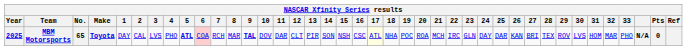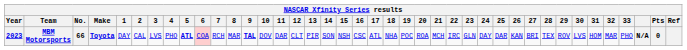 <table class="wikitable" style="text-align:center; font-size:75%">
 <tr>
 <th colspan=40><a href='#'>NASCAR Xfinity Series</a> results</th>
 </tr>
 <tr>
 <th>Year</th>
 <th>Team</th>
 <th>No.</th>
 <th>Make</th>
 <th>1</th>
 <th>2</th>
 <th>3</th>
 <th>4</th>
 <th>5</th>
 <th>6</th>
 <th>7</th>
 <th>8</th>
 <th>9</th>
 <th>10</th>
 <th>11</th>
 <th>12</th>
 <th>13</th>
 <th>14</th>
 <th>15</th>
 <th>16</th>
 <th>17</th>
 <th>18</th>
 <th>19</th>
 <th>20</th>
 <th>21</th>
 <th>22</th>
 <th>23</th>
 <th>24</th>
 <th>25</th>
 <th>26</th>
 <th>27</th>
 <th>28</th>
 <th>29</th>
 <th>30</th>
 <th>31</th>
 <th>32</th>
 <th>33</th>
 <th></th>
 <th>Pts</th>
 <th>Ref</th>
 </tr>
 <tr>
-<th><a href='#'>2025</a></th>
+<th><a href='#'>2023</a></th>
 <th><a href='#'>MBM Motorsports</a></th>
-<th>65</th>
+<th>66</th>
 <th><a href='#'>Toyota</a></th>
 <td><a href='#'>DAY</a></td>
 <td><a href='#'>CAL</a></td>
 <td><a href='#'>LVS</a></td>
 <td><a href='#'>PHO</a></td>
 <td><strong><a href='#'>ATL</a></strong></td>
 <td style="background:#FFCFCF;"><a href='#'>COA</a><br></td>
 <td><a href='#'>RCH</a></td>
 <td><a href='#'>MAR</a></td>
 <td><strong><a href='#'>TAL</a></strong></td>
 <td><a href='#'>DOV</a></td>
 <td><a href='#'>DAR</a></td>
 <td><a href='#'>CLT</a></td>
 <td><a href='#'>PIR</a></td>
 <td><a href='#'>SON</a></td>
 <td><a href='#'>NSH</a></td>
 <td><a href='#'>CSC</a></td>
-<td style="background: lightyellow;"><a href='#'>ATL</a></td>
+<td><a href='#'>ATL</a></td>
 <td><a href='#'>NHA</a></td>
 <td><a href='#'>POC</a></td>
 <td><a href='#'>ROA</a></td>
 <td><a href='#'>MCH</a></td>
 <td><a href='#'>IRC</a></td>
 <td><a href='#'>GLN</a></td>
 <td><a href='#'>DAY</a></td>
 <td><a href='#'>DAR</a></td>
 <td><a href='#'>KAN</a></td>
 <td><a href='#'>BRI</a></td>
 <td><a href='#'>TEX</a></td>
 <td><a href='#'>ROV</a></td>
 <td><a href='#'>LVS</a></td>
 <td><a href='#'>HOM</a></td>
 <td><a href='#'>MAR</a></td>
 <td><a href='#'>PHO</a></td>
 <th>N/A</th>
 <th>0</th>
 <th></th>
 </tr>
 </table>
